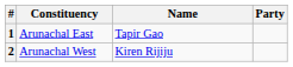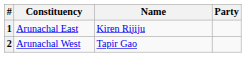 <table class="wikitable sortable">
 <tr>
 <th>#</th>
 <th style="width:120px">Constituency</th>
 <th style="width:180px">Name</th>
 <th colspan=2>Party</th>
 </tr>
 <tr>
 <th>1</th>
 <td><a href='#'>Arunachal East</a></td>
-<td><a href='#'>Tapir Gao</a></td>
+<td><a href='#'>Kiren Rijiju</a></td>
 <td></td>
 </tr>
 <tr>
 <th>2</th>
 <td><a href='#'>Arunachal West</a></td>
-<td><a href='#'>Kiren Rijiju</a></td>
+<td><a href='#'>Tapir Gao</a></td>
 </tr>
 </table>
